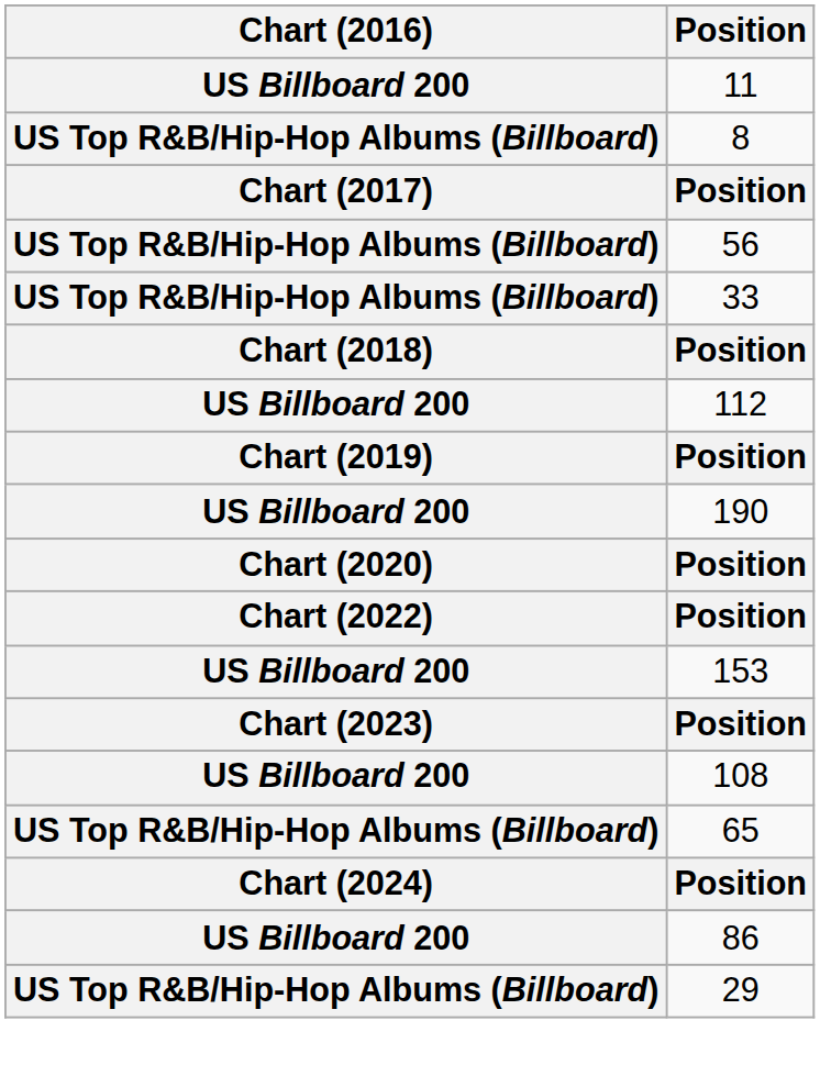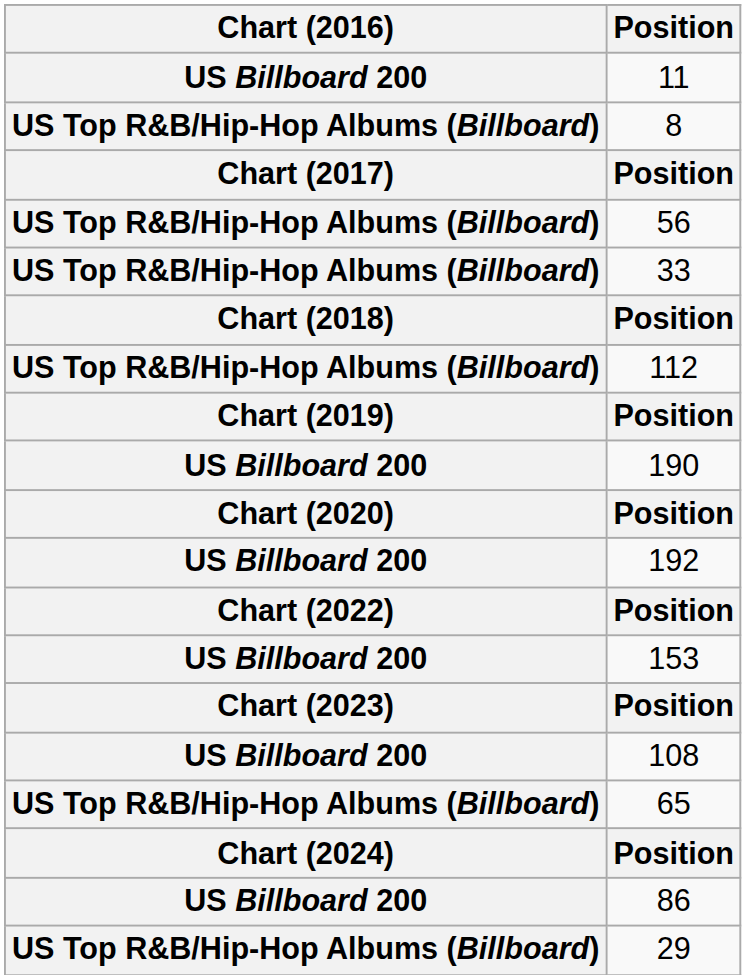 <table class="wikitable plainrowheaders" style="text-align:center">
 <tr>
 <th scope="col">Chart (2016)</th>
 <th scope="col">Position</th>
 </tr>
 <tr>
 <th scope="row">US <em>Billboard</em> 200</th>
 <td>11</td>
 </tr>
 <tr>
 <th scope="row">US Top R&B/Hip-Hop Albums (<em>Billboard</em>)</th>
 <td>8</td>
 </tr>
 <tr>
 <th scope="col">Chart (2017)</th>
 <th scope="col">Position</th>
 </tr>
 <tr>
 <th scope="row">US Top R&B/Hip-Hop Albums (<em>Billboard</em>)</th>
 <td>56</td>
 </tr>
 <tr>
 <th scope="row">US Top R&B/Hip-Hop Albums (<em>Billboard</em>)</th>
 <td>33</td>
 </tr>
 <tr>
 <th scope="col">Chart (2018)</th>
 <th scope="col">Position</th>
 </tr>
 <tr>
-<th scope="row">US <em>Billboard</em> 200</th>
+<th scope="row">US Top R&B/Hip-Hop Albums (<em>Billboard</em>)</th>
 <td>112</td>
 </tr>
 <tr>
 <th scope="col">Chart (2019)</th>
 <th scope="col">Position</th>
 </tr>
 <tr>
 <th scope="row">US <em>Billboard</em> 200</th>
 <td>190</td>
 </tr>
 <tr>
 <th scope="col">Chart (2020)</th>
 <th scope="col">Position</th>
+</tr>
+<tr>
+<th scope="row">US <em>Billboard</em> 200</th>
+<td>192</td>
 </tr>
 <tr>
 <th scope="col">Chart (2022)</th>
 <th scope="col">Position</th>
 </tr>
 <tr>
 <th scope="row">US <em>Billboard</em> 200</th>
 <td>153</td>
 </tr>
 <tr>
 <th scope="col">Chart (2023)</th>
 <th scope="col">Position</th>
 </tr>
 <tr>
 <th scope="row">US <em>Billboard</em> 200</th>
 <td>108</td>
 </tr>
 <tr>
 <th scope="row">US Top R&B/Hip-Hop Albums (<em>Billboard</em>)</th>
 <td>65</td>
 </tr>
 <tr>
 <th scope="col">Chart (2024)</th>
 <th scope="col">Position</th>
 </tr>
 <tr>
 <th scope="row">US <em>Billboard</em> 200</th>
 <td>86</td>
 </tr>
 <tr>
 <th scope="row">US Top R&B/Hip-Hop Albums (<em>Billboard</em>)</th>
 <td>29</td>
 </tr>
 </table>
